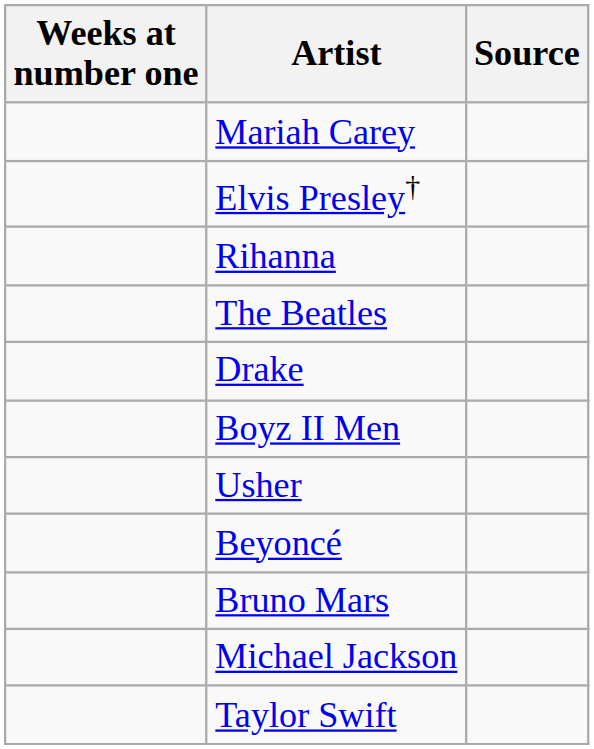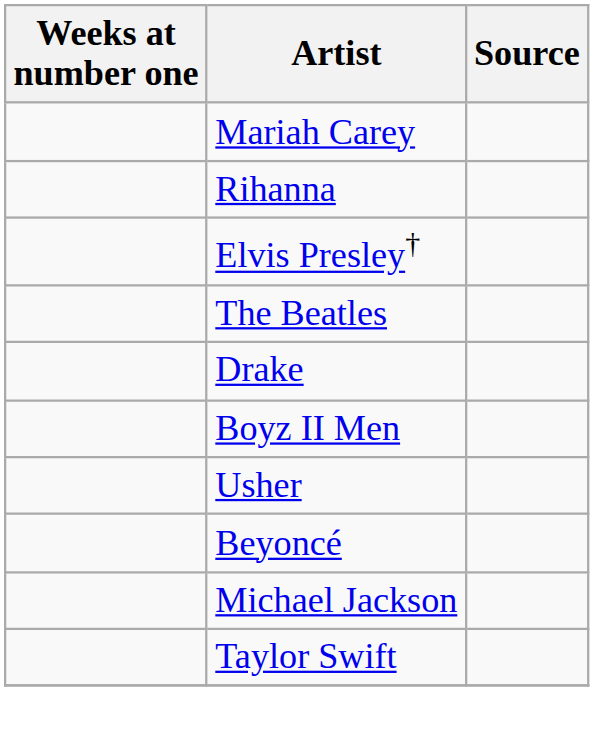 <table class="wikitable">
 <tr>
 <th>Weeks at <br> number one</th>
 <th>Artist</th>
 <th>Source</th>
 </tr>
 <tr>
 <td></td>
 <td><a href='#'>Mariah Carey</a></td>
 <td></td>
 </tr>
 <tr>
 <td></td>
-<td><a href='#'>Elvis Presley</a><sup>†</sup></td>
+<td><a href='#'>Rihanna</a></td>
 <td></td>
 </tr>
 <tr>
 <td></td>
-<td><a href='#'>Rihanna</a></td>
+<td><a href='#'>Elvis Presley</a><sup>†</sup></td>
 <td></td>
 </tr>
 <tr>
 <td></td>
 <td><a href='#'>The Beatles</a></td>
 <td></td>
 </tr>
 <tr>
 <td></td>
 <td><a href='#'>Drake</a></td>
 <td></td>
 </tr>
 <tr>
 <td></td>
 <td><a href='#'>Boyz II Men</a></td>
 <td></td>
 </tr>
 <tr>
 <td></td>
 <td><a href='#'>Usher</a></td>
 <td></td>
 </tr>
 <tr>
 <td></td>
 <td><a href='#'>Beyoncé</a></td>
 <td></td>
 </tr>
 <tr>
 <td></td>
-<td><a href='#'>Bruno Mars</a></td>
-<td></td>
-</tr>
-<tr>
-<td></td>
 <td><a href='#'>Michael Jackson</a></td>
 <td></td>
 </tr>
 <tr>
 <td></td>
 <td><a href='#'>Taylor Swift</a></td>
 <td></td>
 </tr>
 <tr>
 </tr>
 </table>
